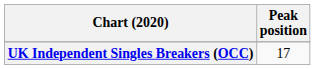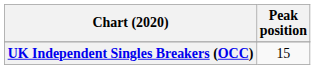 <table class="wikitable sortable plainrowheaders" style="text-align:center">
 <tr>
 <th scope="col">Chart (2020)</th>
 <th scope="col">Peak<br>position</th>
 </tr>
 <tr>
 </tr>
 <tr>
 <th scope="row"><a href='#'>UK Independent Singles Breakers</a> (<a href='#'>OCC</a>)</th>
-<td>17</td>
+<td>15</td>
 </tr>
 </table>
